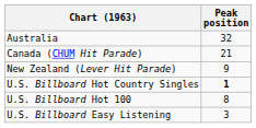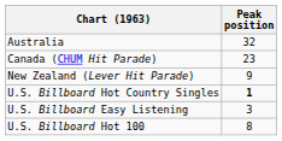 <table class="wikitable sortable">
 <tr>
 <th align="left">Chart (1963)</th>
 <th align="center">Peak<br>position</th>
 </tr>
 <tr>
 <td>Australia</td>
 <td style="text-align:center;">32</td>
 </tr>
 <tr>
 <td>Canada (<a href='#'>CHUM</a> <em>Hit Parade</em>)</td>
-<td style="text-align:center;">21</td>
+<td style="text-align:center;">23</td>
 </tr>
 <tr>
 <td>New Zealand (<em>Lever Hit Parade</em>)</td>
 <td style="text-align:center;">9</td>
 </tr>
 <tr>
 <td align="left">U.S. <em>Billboard</em> Hot Country Singles</td>
 <td align="center"><strong>1</strong></td>
 </tr>
 <tr>
+<td align="left">U.S. <em>Billboard</em> Easy Listening</td>
+<td align="center">3</td>
+</tr>
+<tr>
 <td align="left">U.S. <em>Billboard</em> Hot 100</td>
 <td align="center">8</td>
 </tr>
-<tr>
-<td align="left">U.S. <em>Billboard</em> Easy Listening</td>
-<td align="center">3</td>
-</tr>
 </table>
